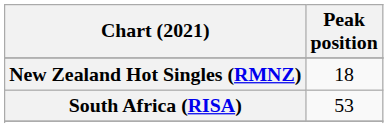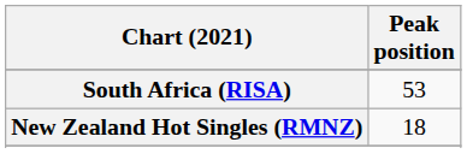 <table class="wikitable sortable plainrowheaders" style="text-align:center">
 <tr>
 <th scope="col">Chart (2021)</th>
 <th scope="col">Peak<br>position</th>
 </tr>
 <tr>
 </tr>
 <tr>
 </tr>
 <tr>
+<th scope="row">South Africa (<a href='#'>RISA</a>)</th>
+<td>53</td>
+</tr>
+<tr>
 <th scope="row">New Zealand Hot Singles (<a href='#'>RMNZ</a>)</th>
 <td>18</td>
-</tr>
-<tr>
-<th scope="row">South Africa (<a href='#'>RISA</a>)</th>
-<td>53</td>
 </tr>
 <tr>
 </tr>
 <tr>
 </tr>
 <tr>
 </tr>
 <tr>
 </tr>
 <tr>
 </tr>
 </table>
